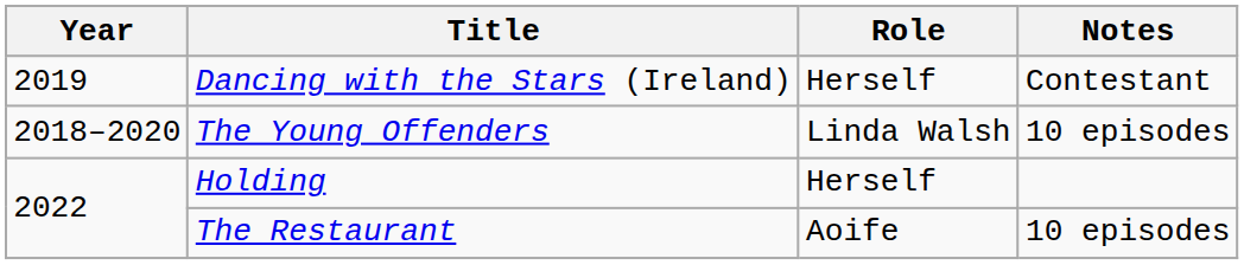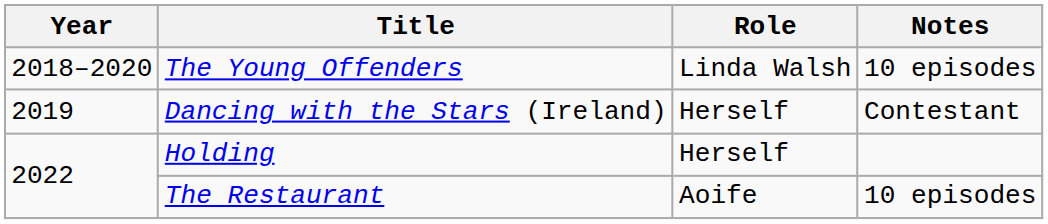 <table class="wikitable plainrowheaders sortable">
 <tr>
 <th scope="col">Year</th>
 <th scope="col">Title</th>
 <th scope="col" class="unsortable">Role</th>
 <th scope="col">Notes</th>
 </tr>
 <tr>
+<td scope="row">2018–2020</td>
+<td><em><a href='#'>The Young Offenders</a></em></td>
+<td>Linda Walsh</td>
+<td>10 episodes</td>
+</tr>
+<tr>
 <td>2019</td>
 <td><em><a href='#'>Dancing with the Stars</a></em> (Ireland)</td>
 <td>Herself</td>
 <td>Contestant</td>
-</tr>
-<tr>
-<td scope="row">2018–2020</td>
-<td><em><a href='#'>The Young Offenders</a></em></td>
-<td>Linda Walsh</td>
-<td>10 episodes</td>
 </tr>
 <tr>
 <td rowspan=2>2022</td>
 <td><em><a href='#'>Holding</a></em></td>
 <td>Herself</td>
 <td></td>
 </tr>
 <tr>
 <td><em><a href='#'>The Restaurant</a></em></td>
 <td>Aoife</td>
 <td>10 episodes</td>
 </tr>
 </table>
